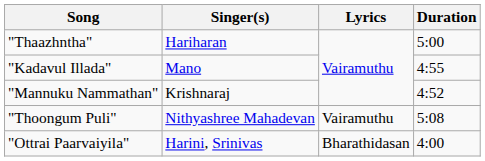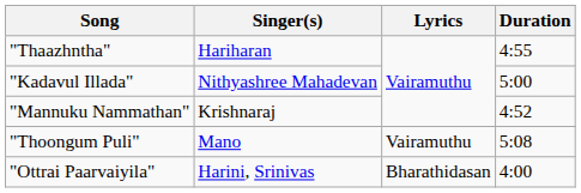 <table class="wikitable" style="font-size:95%;">
 <tr>
 <th>Song</th>
 <th>Singer(s)</th>
 <th>Lyrics</th>
 <th>Duration</th>
 </tr>
 <tr>
 <td>"Thaazhntha"</td>
 <td><a href='#'>Hariharan</a></td>
 <td rowspan=3><a href='#'>Vairamuthu</a></td>
-<td>5:00</td>
+<td>4:55</td>
 </tr>
 <tr>
 <td>"Kadavul Illada"</td>
-<td><a href='#'>Mano</a></td>
-<td>4:55</td>
+<td><a href='#'>Nithyashree Mahadevan</a></td>
+<td>5:00</td>
 </tr>
 <tr>
 <td>"Mannuku Nammathan"</td>
 <td>Krishnaraj</td>
 <td>4:52</td>
 </tr>
 <tr>
 <td>"Thoongum Puli"</td>
-<td><a href='#'>Nithyashree Mahadevan</a></td>
+<td><a href='#'>Mano</a></td>
 <td>Vairamuthu</td>
 <td>5:08</td>
 </tr>
 <tr>
 <td>"Ottrai Paarvaiyila"</td>
 <td><a href='#'>Harini</a>, <a href='#'>Srinivas</a></td>
 <td>Bharathidasan</td>
 <td>4:00</td>
 </tr>
 </table>
